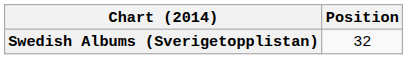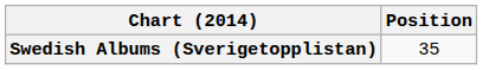 <table class="wikitable plainrowheaders" style="text-align:center">
 <tr>
 <th>Chart (2014)</th>
 <th>Position</th>
 </tr>
 <tr>
 <th scope="row">Swedish Albums (Sverigetopplistan)</th>
-<td>32</td>
+<td>35</td>
 </tr>
 </table>
